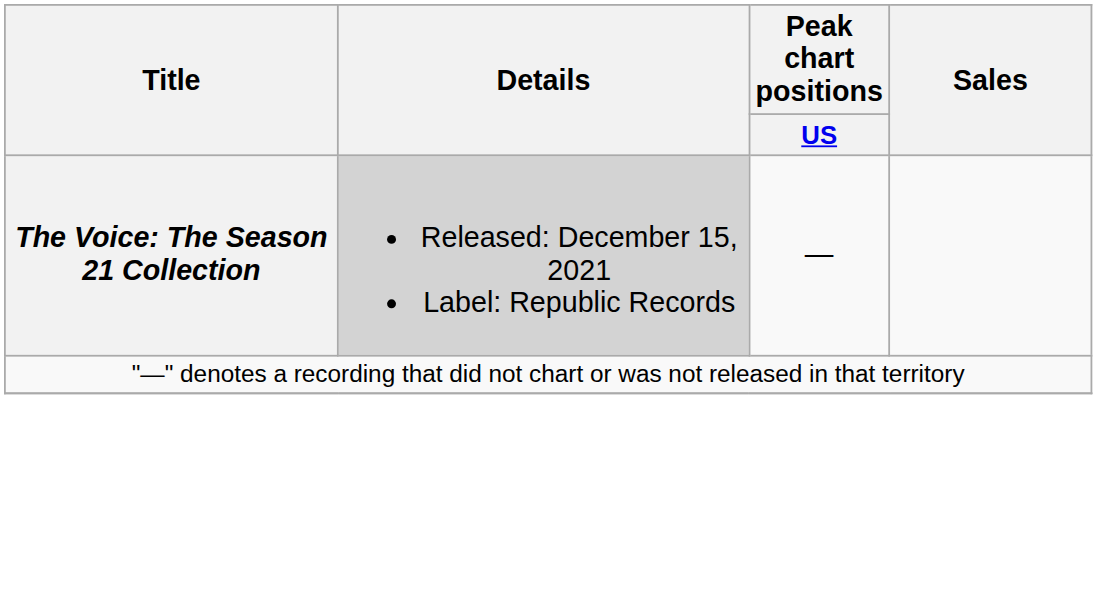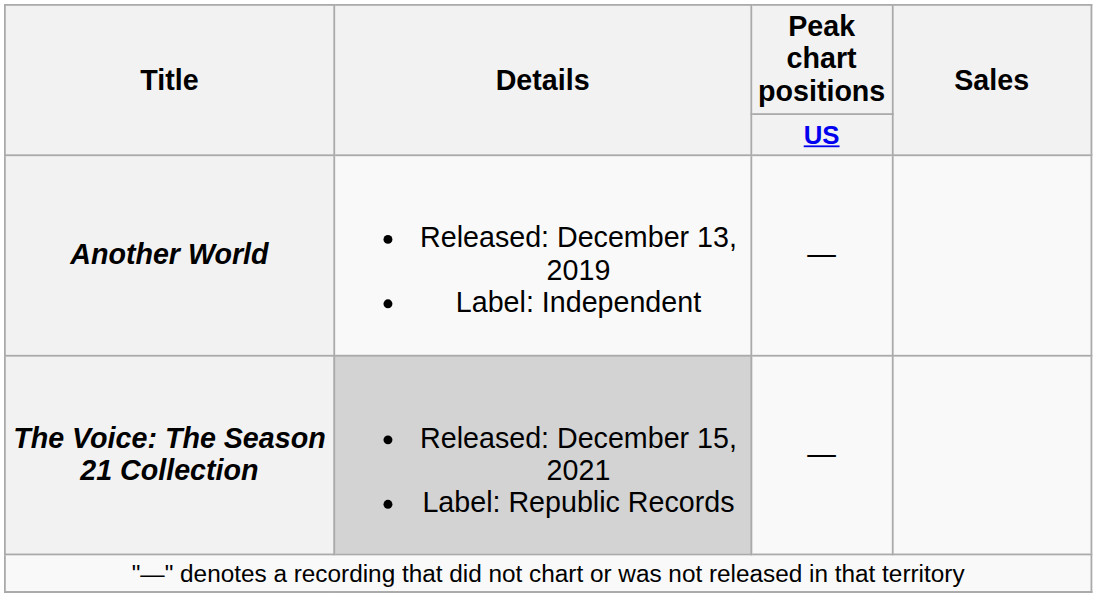 <table class="wikitable plainrowheaders" style="text-align:center;">
 <tr>
 <th rowspan="2" style="width:15em;">Title</th>
 <th rowspan="2" style="width:18em;">Details</th>
 <th scope="col" colspan="1">Peak chart positions</th>
 <th rowspan="2" style="width:9em;">Sales</th>
 </tr>
 <tr>
 <th scope="col" style="width:3em;font-size:90%;"><a href='#'>US</a></th>
+</tr>
+<tr>
+<th scope="row"><em>Another World</em></th>
+<td><br><ul><li>Released: December 13, 2019</li><li>Label: Independent</li></ul></td>
+<td>—</td>
+<td></td>
 </tr>
 <tr>
 <th scope="row"><em>The Voice: The Season 21 Collection</em></th>
 <td style="background: lightgrey;"><br><ul><li>Released: December 15, 2021</li><li>Label: Republic Records</li></ul></td>
 <td>—</td>
 </tr>
 <tr>
 <td colspan="4" style="font-size:85%">"—" denotes a recording that did not chart or was not released in that territory</td>
 </tr>
 <tr>
 </tr>
 </table>
